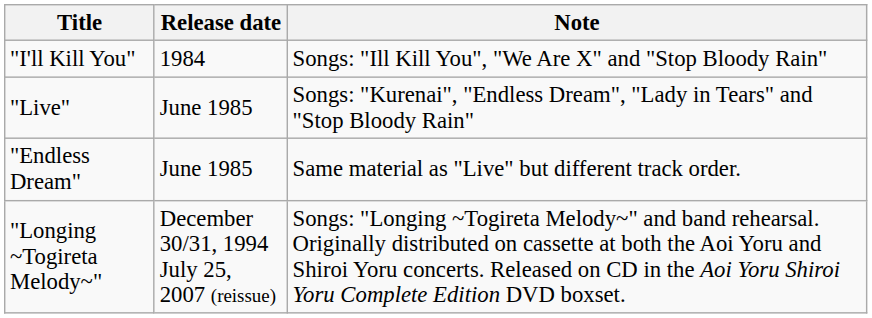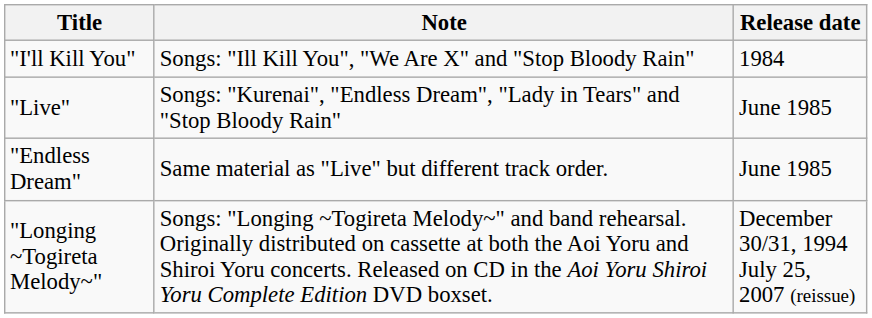 <table class="wikitable">
 <tr>
 <th>Title</th>
+<th>Note</th>
 <th>Release date</th>
-<th>Note</th>
 </tr>
 <tr>
 <td>"I'll Kill You"</td>
+<td>Songs: "Ill Kill You", "We Are X" and "Stop Bloody Rain"</td>
 <td>1984</td>
-<td>Songs: "Ill Kill You", "We Are X" and "Stop Bloody Rain"</td>
 </tr>
 <tr>
 <td>"Live"</td>
+<td>Songs: "Kurenai", "Endless Dream", "Lady in Tears" and "Stop Bloody Rain"</td>
 <td>June 1985</td>
-<td>Songs: "Kurenai", "Endless Dream", "Lady in Tears" and "Stop Bloody Rain"</td>
 </tr>
 <tr>
 <td>"Endless Dream"</td>
+<td>Same material as "Live" but different track order.</td>
 <td>June 1985</td>
-<td>Same material as "Live" but different track order.</td>
 </tr>
 <tr>
 <td>"Longing ~Togireta Melody~"</td>
+<td>Songs: "Longing ~Togireta Melody~" and band rehearsal. Originally distributed on cassette at both the Aoi Yoru and Shiroi Yoru concerts. Released on CD in the <em>Aoi Yoru Shiroi Yoru Complete Edition</em> DVD boxset.</td>
 <td>December 30/31, 1994<br>July 25, 2007 <small>(reissue)</small></td>
-<td>Songs: "Longing ~Togireta Melody~" and band rehearsal. Originally distributed on cassette at both the Aoi Yoru and Shiroi Yoru concerts. Released on CD in the <em>Aoi Yoru Shiroi Yoru Complete Edition</em> DVD boxset.</td>
 </tr>
 </table>
